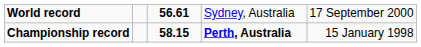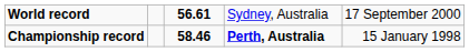 <table class="wikitable">
 <tr>
 <td><strong>World record</strong></td>
 <td style="padding-right:1em"></td>
 <td style="text-align:center;padding-left:1em; padding-right:1em;"><strong>56.61</strong></td>
 <td style="padding-right:1em"><a href='#'>Sydney</a>, Australia</td>
 <td align=right>17 September 2000</td>
 </tr>
 <tr>
 <td><strong>Championship record</strong></td>
 <td style="padding-right:1em"></td>
-<td style="text-align:center;padding-left:1em; padding-right:1em;"><strong>58.15</strong></td>
+<td style="text-align:center;padding-left:1em; padding-right:1em;"><strong>58.46</strong></td>
 <td style="padding-right:1em"><strong><a href='#'>Perth</a>, Australia</strong></td>
 <td align=right>15 January 1998</td>
 </tr>
 </table>
